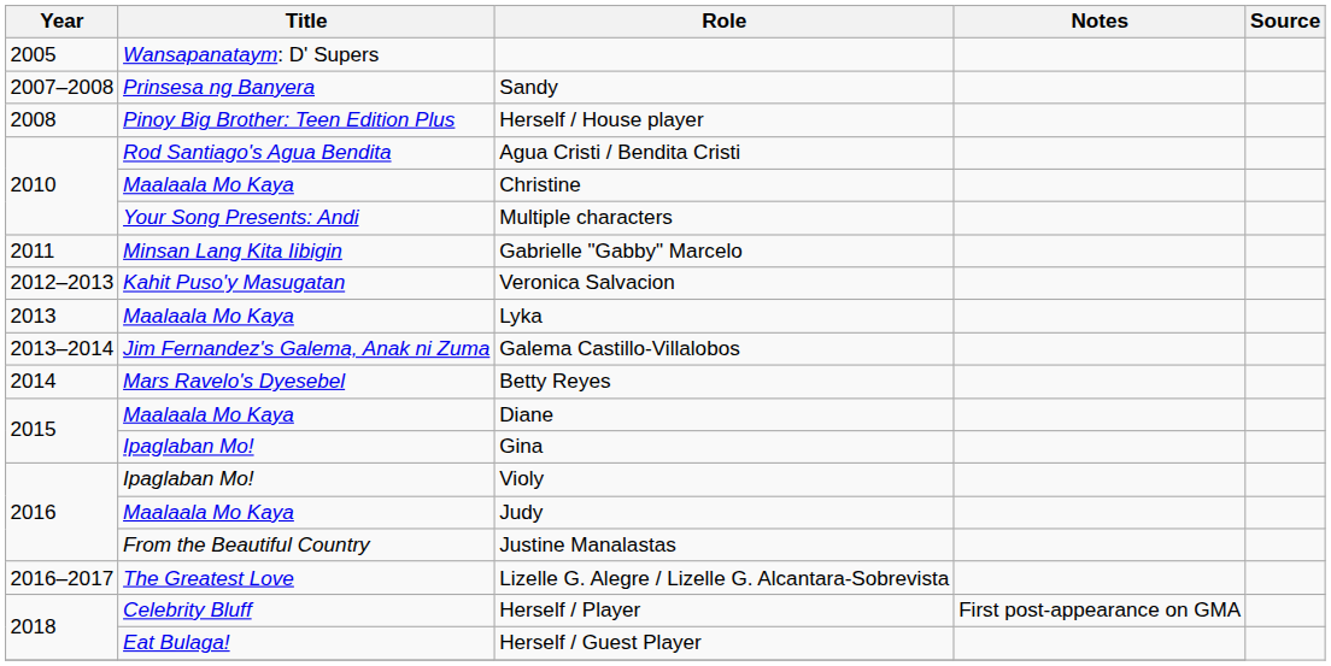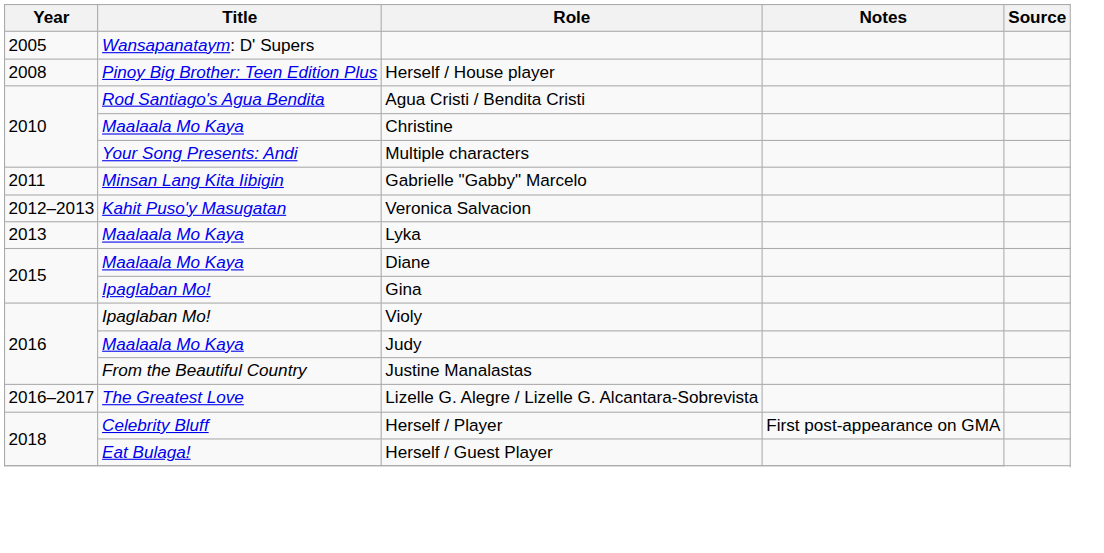 <table class="wikitable sortable" >
 <tr>
 <th>Year</th>
 <th>Title</th>
 <th>Role</th>
 <th class="unsortable">Notes </th>
 <th class="unsortable">Source </th>
 </tr>
 <tr>
 <td>2005</td>
 <td><em><a href='#'>Wansapanataym</a></em>: D' Supers</td>
-<td></td>
-<td></td>
-</tr>
-<tr>
-<td>2007–2008</td>
-<td><em><a href='#'>Prinsesa ng Banyera</a></em></td>
-<td>Sandy</td>
 <td></td>
 <td></td>
 </tr>
 <tr>
 <td>2008</td>
 <td><em><a href='#'>Pinoy Big Brother: Teen Edition Plus</a></em></td>
 <td>Herself / House player</td>
 <td></td>
 <td></td>
 </tr>
 <tr>
 <td rowspan="3">2010</td>
 <td><em><a href='#'>Rod Santiago's Agua Bendita</a></em></td>
 <td>Agua Cristi / Bendita Cristi</td>
 <td></td>
 <td></td>
 </tr>
 <tr>
 <td><em><a href='#'>Maalaala Mo Kaya</a></em></td>
 <td>Christine</td>
 <td></td>
 <td></td>
 </tr>
 <tr>
 <td><em><a href='#'>Your Song Presents: Andi</a></em></td>
 <td>Multiple characters</td>
 <td></td>
 <td></td>
 </tr>
 <tr>
 <td>2011</td>
 <td><em><a href='#'>Minsan Lang Kita Iibigin</a></em></td>
 <td>Gabrielle "Gabby" Marcelo</td>
 <td></td>
 <td></td>
 </tr>
 <tr>
 <td>2012–2013</td>
 <td><em><a href='#'>Kahit Puso'y Masugatan</a></em></td>
 <td>Veronica Salvacion</td>
 <td></td>
 <td></td>
 </tr>
 <tr>
 <td>2013</td>
 <td><em><a href='#'>Maalaala Mo Kaya</a></em></td>
 <td>Lyka</td>
-<td></td>
-<td></td>
-</tr>
-<tr>
-<td>2013–2014</td>
-<td><em><a href='#'>Jim Fernandez's Galema, Anak ni Zuma</a></em></td>
-<td>Galema Castillo-Villalobos</td>
-<td></td>
-<td></td>
-</tr>
-<tr>
-<td>2014</td>
-<td><em><a href='#'>Mars Ravelo's Dyesebel</a></em></td>
-<td>Betty Reyes</td>
 <td></td>
 <td></td>
 </tr>
 <tr>
 <td rowspan="2">2015</td>
 <td><em><a href='#'>Maalaala Mo Kaya</a></em></td>
 <td>Diane</td>
 <td></td>
 <td></td>
 </tr>
 <tr>
 <td><em><a href='#'>Ipaglaban Mo!</a></em></td>
 <td>Gina</td>
 <td></td>
 <td></td>
 </tr>
 <tr>
 <td rowspan="3">2016</td>
 <td><em>Ipaglaban Mo!</em></td>
 <td>Violy</td>
 <td></td>
 <td></td>
 </tr>
 <tr>
 <td><em><a href='#'>Maalaala Mo Kaya</a></em></td>
 <td>Judy</td>
 <td></td>
 <td></td>
 </tr>
 <tr>
 <td><em>From the Beautiful Country</em></td>
 <td>Justine Manalastas</td>
 <td></td>
 <td></td>
 </tr>
 <tr>
 <td>2016–2017</td>
 <td><em><a href='#'>The Greatest Love</a></em></td>
 <td>Lizelle G. Alegre / Lizelle G. Alcantara-Sobrevista</td>
 <td></td>
 <td></td>
 </tr>
 <tr>
 <td rowspan="2">2018</td>
 <td><em><a href='#'>Celebrity Bluff</a></em></td>
 <td>Herself / Player</td>
 <td>First post-appearance on GMA</td>
 <td></td>
 </tr>
 <tr>
 <td><em><a href='#'>Eat Bulaga!</a></em></td>
 <td>Herself / Guest Player</td>
 <td></td>
 </tr>
 <tr>
 </tr>
 </table>
